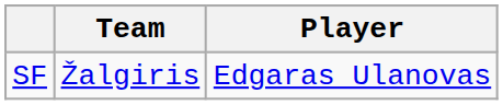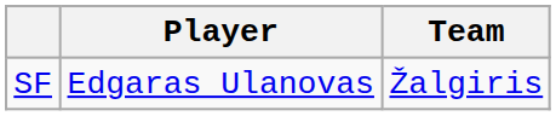 <table class="wikitable">
 <tr>
 <th align="center"></th>
+<th align="center">Player</th>
 <th align="center">Team</th>
-<th align="center">Player</th>
 </tr>
 <tr>
 <td align=center><a href='#'>SF</a></td>
+<td> <a href='#'>Edgaras Ulanovas</a></td>
 <td><a href='#'>Žalgiris</a></td>
-<td> <a href='#'>Edgaras Ulanovas</a></td>
 </tr>
 </table>
